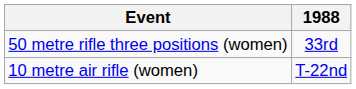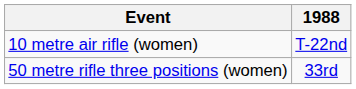 <table class="wikitable" style="text-align: center">
 <tr>
 <th>Event</th>
 <th>1988</th>
 </tr>
 <tr>
+<td align=left><a href='#'>10 metre air rifle</a> (women)</td>
+<td><a href='#'>T-22nd</a></td>
+</tr>
+<tr>
 <td align=left><a href='#'>50 metre rifle three positions</a> (women)</td>
 <td><a href='#'>33rd</a></td>
 </tr>
-<tr>
-<td align=left><a href='#'>10 metre air rifle</a> (women)</td>
-<td><a href='#'>T-22nd</a></td>
-</tr>
 </table>
